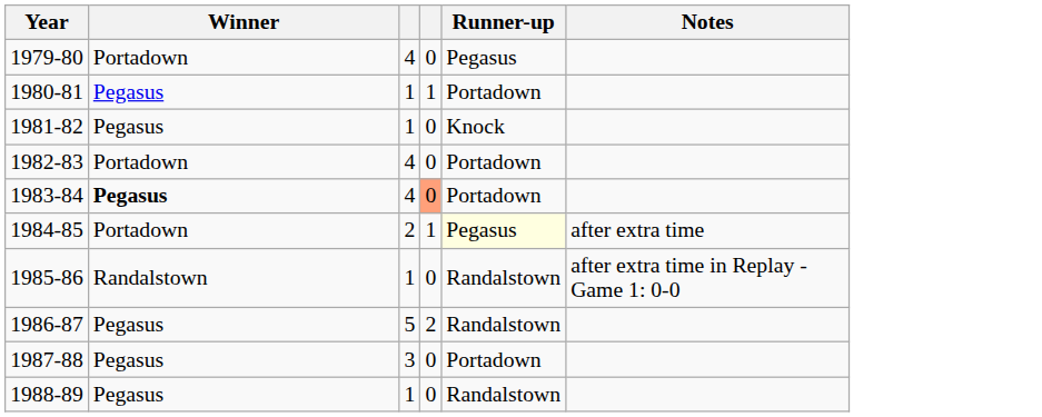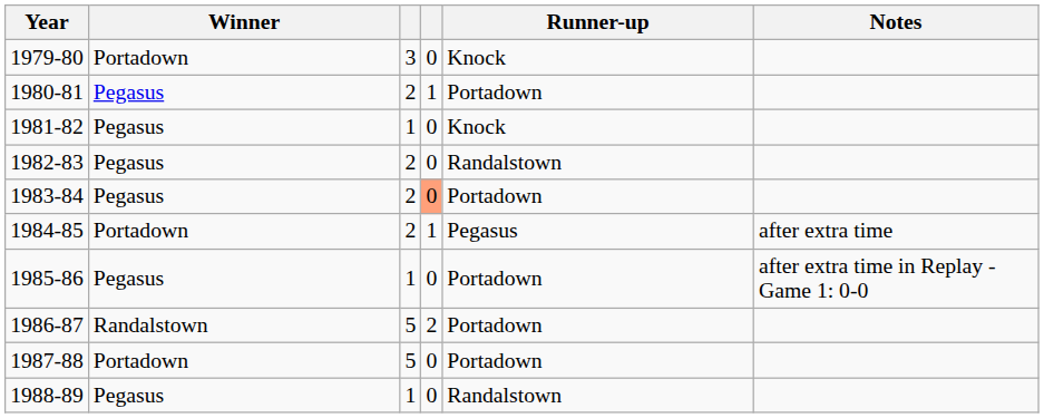 <table class="wikitable">
 <tr>
 <th>Year</th>
 <th>Winner</th>
 <th></th>
 <th></th>
 <th>Runner-up</th>
 <th>Notes</th>
 </tr>
 <tr>
 <td align="center">1979-80</td>
 <td width=220>Portadown</td>
-<td align="center">4</td>
+<td align="center">3</td>
 <td align="center">0</td>
-<td>Pegasus</td>
+<td width=220>Knock</td>
 <td width=200></td>
 </tr>
 <tr>
 <td align="center">1980-81</td>
 <td><a href='#'>Pegasus</a></td>
-<td align="center">1</td>
+<td align="center">2</td>
 <td align="center">1</td>
 <td>Portadown</td>
 <td></td>
 </tr>
 <tr>
 <td align="center">1981-82</td>
 <td>Pegasus</td>
 <td align="center">1</td>
 <td align="center">0</td>
 <td>Knock</td>
 <td></td>
 </tr>
 <tr>
 <td align="center">1982-83</td>
-<td>Portadown</td>
-<td align="center">4</td>
+<td>Pegasus</td>
+<td align="center">2</td>
 <td align="center">0</td>
-<td>Portadown</td>
+<td>Randalstown</td>
 <td></td>
 </tr>
 <tr>
 <td align="center">1983-84</td>
-<td><strong>Pegasus</strong></td>
-<td align="center">4</td>
+<td>Pegasus</td>
+<td align="center">2</td>
 <td align="center" style="background: lightsalmon;">0</td>
 <td>Portadown</td>
 <td></td>
 </tr>
 <tr>
 <td align="center">1984-85</td>
 <td>Portadown</td>
 <td align="center">2</td>
 <td align="center">1</td>
-<td style="background: lightyellow;">Pegasus</td>
+<td>Pegasus</td>
 <td>after extra time</td>
 </tr>
 <tr>
 <td align="center">1985-86</td>
-<td>Randalstown</td>
+<td>Pegasus</td>
 <td align="center">1</td>
 <td align="center">0</td>
-<td>Randalstown</td>
+<td>Portadown</td>
 <td>after extra time in Replay - Game 1: 0-0</td>
 </tr>
 <tr>
 <td align="center">1986-87</td>
-<td>Pegasus</td>
+<td>Randalstown</td>
 <td align="center">5</td>
 <td align="center">2</td>
-<td>Randalstown</td>
+<td>Portadown</td>
 <td></td>
 </tr>
 <tr>
 <td align="center">1987-88</td>
-<td>Pegasus</td>
-<td align="center">3</td>
+<td>Portadown</td>
+<td align="center">5</td>
 <td align="center">0</td>
 <td>Portadown</td>
 <td></td>
 </tr>
 <tr>
 <td align="center">1988-89</td>
 <td>Pegasus</td>
 <td align="center">1</td>
 <td align="center">0</td>
 <td>Randalstown</td>
 <td></td>
 </tr>
 </table>
